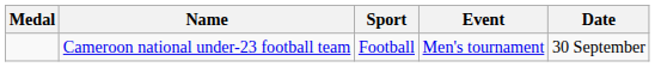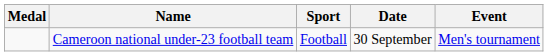 <table class="wikitable sortable" style="font-size:95%">
 <tr>
 <th>Medal</th>
 <th>Name</th>
 <th>Sport</th>
+<th>Date</th>
 <th>Event</th>
-<th>Date</th>
 </tr>
 <tr>
 <td></td>
 <td><a href='#'>Cameroon national under-23 football team</a><br></td>
 <td><a href='#'>Football</a></td>
+<td>30 September</td>
 <td><a href='#'>Men's tournament</a></td>
-<td>30 September</td>
 </tr>
 </table>
